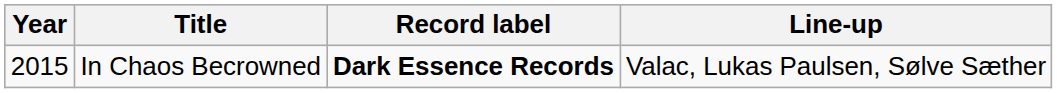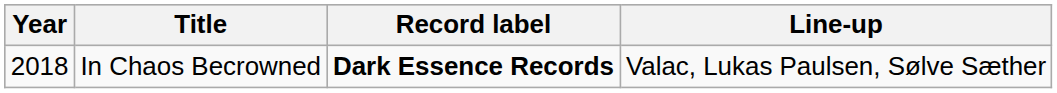 <table class="wikitable">
 <tr>
 <th align="center" valign="top">Year</th>
 <th align="center" valign="top">Title</th>
 <th align="center" valign="top">Record label</th>
 <th align="center" valign="top">Line-up</th>
 </tr>
 <tr>
-<td align="left" valign="top">2015</td>
+<td align="left" valign="top">2018</td>
 <td align="left" valign="top">In Chaos Becrowned</td>
 <td align="left" valign="top"><strong>Dark Essence Records</strong></td>
 <td align="left" valign="top">Valac, Lukas Paulsen, Sølve Sæther</td>
 </tr>
 </table>
